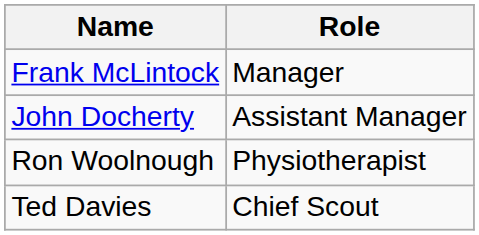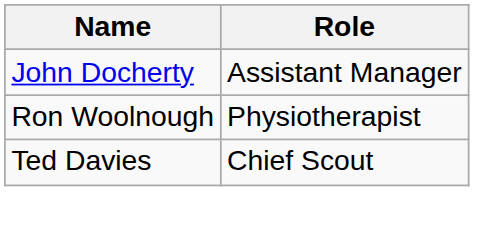 <table class="wikitable">
 <tr>
 <th>Name</th>
 <th>Role</th>
-</tr>
-<tr>
-<td> <a href='#'>Frank McLintock</a></td>
-<td>Manager</td>
 </tr>
 <tr>
 <td> <a href='#'>John Docherty</a></td>
 <td>Assistant Manager</td>
 </tr>
 <tr>
 <td> Ron Woolnough</td>
 <td>Physiotherapist</td>
 </tr>
 <tr>
 <td> Ted Davies</td>
 <td>Chief Scout</td>
 </tr>
 </table>
